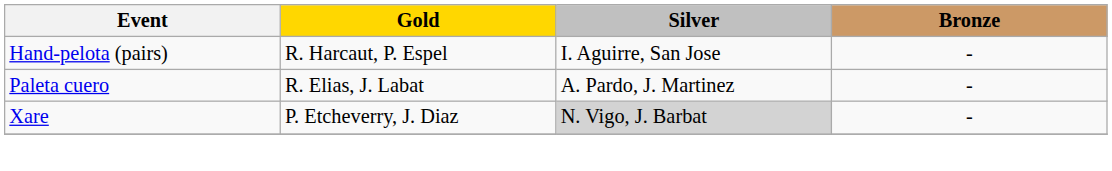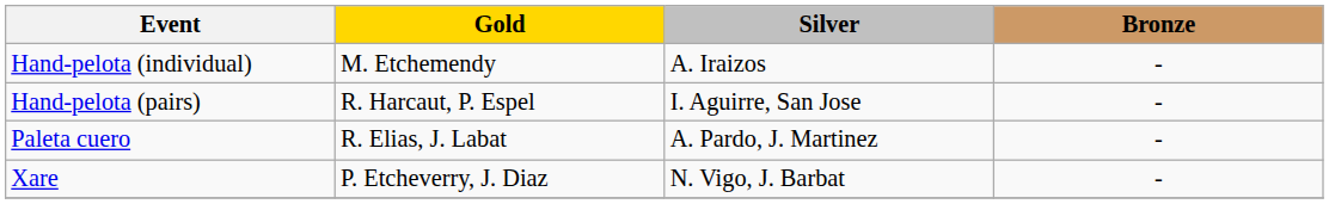 <table class="wikitable" style="max-width: 23cm; width: 100%">
 <tr>
 <th scope="col">Event</th>
 <th scope="col" style="background-color:gold; width:25%">Gold</th>
 <th scope="col" style="background-color:silver; width:25%; width:25%">Silver</th>
 <th scope="col" style="background-color:#cc9966; width:25%">Bronze</th>
+</tr>
+<tr>
+<td><a href='#'>Hand-pelota</a> (individual)</td>
+<td> M. Etchemendy</td>
+<td> A. Iraizos</td>
+<td align=center>-</td>
 </tr>
 <tr>
 <td><a href='#'>Hand-pelota</a> (pairs)</td>
 <td> R. Harcaut, P. Espel</td>
 <td> I. Aguirre, San Jose</td>
 <td align=center>-</td>
 </tr>
 <tr>
 <td><a href='#'>Paleta cuero</a></td>
 <td> R. Elias, J. Labat</td>
 <td> A. Pardo, J. Martinez</td>
 <td align=center>-</td>
 </tr>
 <tr>
 <td><a href='#'>Xare</a></td>
 <td> P. Etcheverry, J. Diaz</td>
-<td style="background: lightgrey;"> N. Vigo, J. Barbat</td>
+<td> N. Vigo, J. Barbat</td>
 <td align=center>-</td>
 </tr>
 <tr>
 </tr>
 </table>
